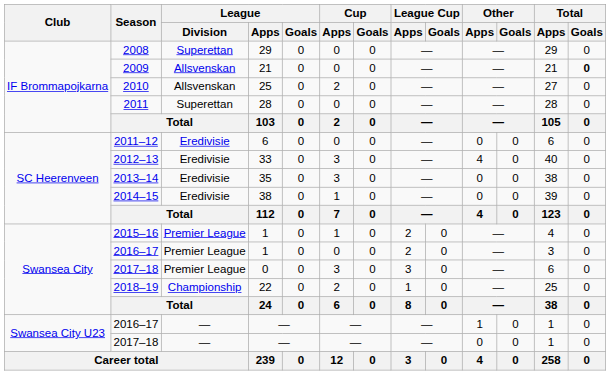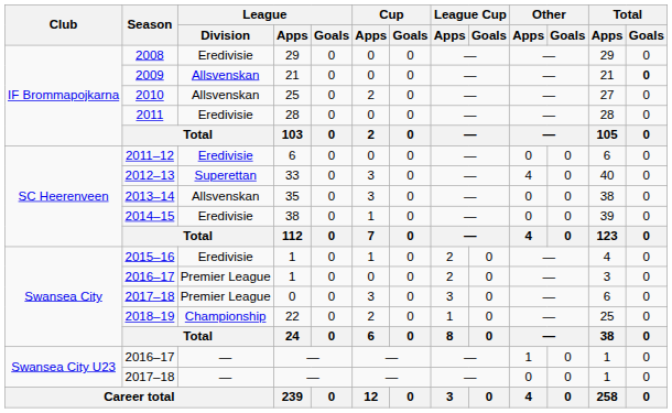 <table class="wikitable" style="text-align: center;">
 <tr>
 <th rowspan=2>Club</th>
 <th rowspan=2>Season</th>
 <th colspan=3>League</th>
 <th colspan=2>Cup</th>
 <th colspan=2>League Cup</th>
 <th colspan=2>Other</th>
 <th colspan=2>Total</th>
 </tr>
 <tr>
 <th>Division</th>
 <th>Apps</th>
 <th>Goals</th>
 <th>Apps</th>
 <th>Goals</th>
 <th>Apps</th>
 <th>Goals</th>
 <th>Apps</th>
 <th>Goals</th>
 <th>Apps</th>
 <th>Goals</th>
 </tr>
 <tr>
 <td rowspan=5><a href='#'>IF Brommapojkarna</a></td>
 <td><a href='#'>2008</a></td>
-<td><a href='#'>Superettan</a></td>
+<td>Eredivisie</td>
 <td>29</td>
 <td>0</td>
 <td>0</td>
 <td>0</td>
 <td colspan=2>—</td>
 <td colspan=2>—</td>
 <td>29</td>
 <td>0</td>
 </tr>
 <tr>
 <td><a href='#'>2009</a></td>
 <td><a href='#'>Allsvenskan</a></td>
 <td>21</td>
 <td>0</td>
 <td>0</td>
 <td>0</td>
 <td colspan=2>—</td>
 <td colspan=2>—</td>
 <td>21</td>
 <td><strong>0</strong></td>
 </tr>
 <tr>
 <td><a href='#'>2010</a></td>
 <td>Allsvenskan</td>
 <td>25</td>
 <td>0</td>
 <td>2</td>
 <td>0</td>
 <td colspan=2>—</td>
 <td colspan=2>—</td>
 <td>27</td>
 <td>0</td>
 </tr>
 <tr>
 <td><a href='#'>2011</a></td>
-<td>Superettan</td>
+<td>Eredivisie</td>
 <td>28</td>
 <td>0</td>
 <td>0</td>
 <td>0</td>
 <td colspan=2>—</td>
 <td colspan=2>—</td>
 <td>28</td>
 <td>0</td>
 </tr>
 <tr>
 <th colspan=2>Total</th>
 <th>103</th>
 <th>0</th>
 <th>2</th>
 <th>0</th>
 <th colspan=2>—</th>
 <th colspan=2>—</th>
 <th>105</th>
 <th>0</th>
 </tr>
 <tr>
 <td rowspan=5><a href='#'>SC Heerenveen</a></td>
 <td><a href='#'>2011–12</a></td>
 <td><a href='#'>Eredivisie</a></td>
 <td>6</td>
 <td>0</td>
 <td>0</td>
 <td>0</td>
 <td colspan=2>—</td>
 <td>0</td>
 <td>0</td>
 <td>6</td>
 <td>0</td>
 </tr>
 <tr>
 <td><a href='#'>2012–13</a></td>
-<td>Eredivisie</td>
+<td><a href='#'>Superettan</a></td>
 <td>33</td>
 <td>0</td>
 <td>3</td>
 <td>0</td>
 <td colspan=2>—</td>
 <td>4</td>
 <td>0</td>
 <td>40</td>
 <td>0</td>
 </tr>
 <tr>
 <td><a href='#'>2013–14</a></td>
-<td>Eredivisie</td>
+<td>Allsvenskan</td>
 <td>35</td>
 <td>0</td>
 <td>3</td>
 <td>0</td>
 <td colspan=2>—</td>
 <td>0</td>
 <td>0</td>
 <td>38</td>
 <td>0</td>
 </tr>
 <tr>
 <td><a href='#'>2014–15</a></td>
 <td>Eredivisie</td>
 <td>38</td>
 <td>0</td>
 <td>1</td>
 <td>0</td>
 <td colspan=2>—</td>
 <td>0</td>
 <td>0</td>
 <td>39</td>
 <td>0</td>
 </tr>
 <tr>
 <th colspan=2>Total</th>
 <th>112</th>
 <th>0</th>
 <th>7</th>
 <th>0</th>
 <th colspan=2>—</th>
 <th>4</th>
 <th>0</th>
 <th>123</th>
 <th>0</th>
 </tr>
 <tr>
 <td rowspan=5><a href='#'>Swansea City</a></td>
 <td><a href='#'>2015–16</a></td>
-<td><a href='#'>Premier League</a></td>
+<td>Eredivisie</td>
 <td>1</td>
 <td>0</td>
 <td>1</td>
 <td>0</td>
 <td>2</td>
 <td>0</td>
 <td colspan=2>—</td>
 <td>4</td>
 <td>0</td>
 </tr>
 <tr>
 <td><a href='#'>2016–17</a></td>
 <td>Premier League</td>
 <td>1</td>
 <td>0</td>
 <td>0</td>
 <td>0</td>
 <td>2</td>
 <td>0</td>
 <td colspan=2>—</td>
 <td>3</td>
 <td>0</td>
 </tr>
 <tr>
 <td><a href='#'>2017–18</a></td>
 <td>Premier League</td>
 <td>0</td>
 <td>0</td>
 <td>3</td>
 <td>0</td>
 <td>3</td>
 <td>0</td>
 <td colspan=2>—</td>
 <td>6</td>
 <td>0</td>
 </tr>
 <tr>
 <td><a href='#'>2018–19</a></td>
 <td><a href='#'>Championship</a></td>
 <td>22</td>
 <td>0</td>
 <td>2</td>
 <td>0</td>
 <td>1</td>
 <td>0</td>
 <td colspan=2>—</td>
 <td>25</td>
 <td>0</td>
 </tr>
 <tr>
 <th colspan=2>Total</th>
 <th>24</th>
 <th>0</th>
 <th>6</th>
 <th>0</th>
 <th>8</th>
 <th>0</th>
 <th colspan=2>—</th>
 <th>38</th>
 <th>0</th>
 </tr>
 <tr>
 <td rowspan=2><a href='#'>Swansea City U23</a></td>
 <td>2016–17</td>
 <td>—</td>
 <td colspan=2>—</td>
 <td colspan=2>—</td>
 <td colspan=2>—</td>
 <td>1</td>
 <td>0</td>
 <td>1</td>
 <td>0</td>
 </tr>
 <tr>
 <td>2017–18</td>
 <td>—</td>
 <td colspan=2>—</td>
 <td colspan=2>—</td>
 <td colspan=2>—</td>
 <td>0</td>
 <td>0</td>
 <td>1</td>
 <td>0</td>
 </tr>
 <tr>
 <th colspan=3>Career total</th>
 <th>239</th>
 <th>0</th>
 <th>12</th>
 <th>0</th>
 <th>3</th>
 <th>0</th>
 <th>4</th>
 <th>0</th>
 <th>258</th>
 <th>0</th>
 </tr>
 </table>
